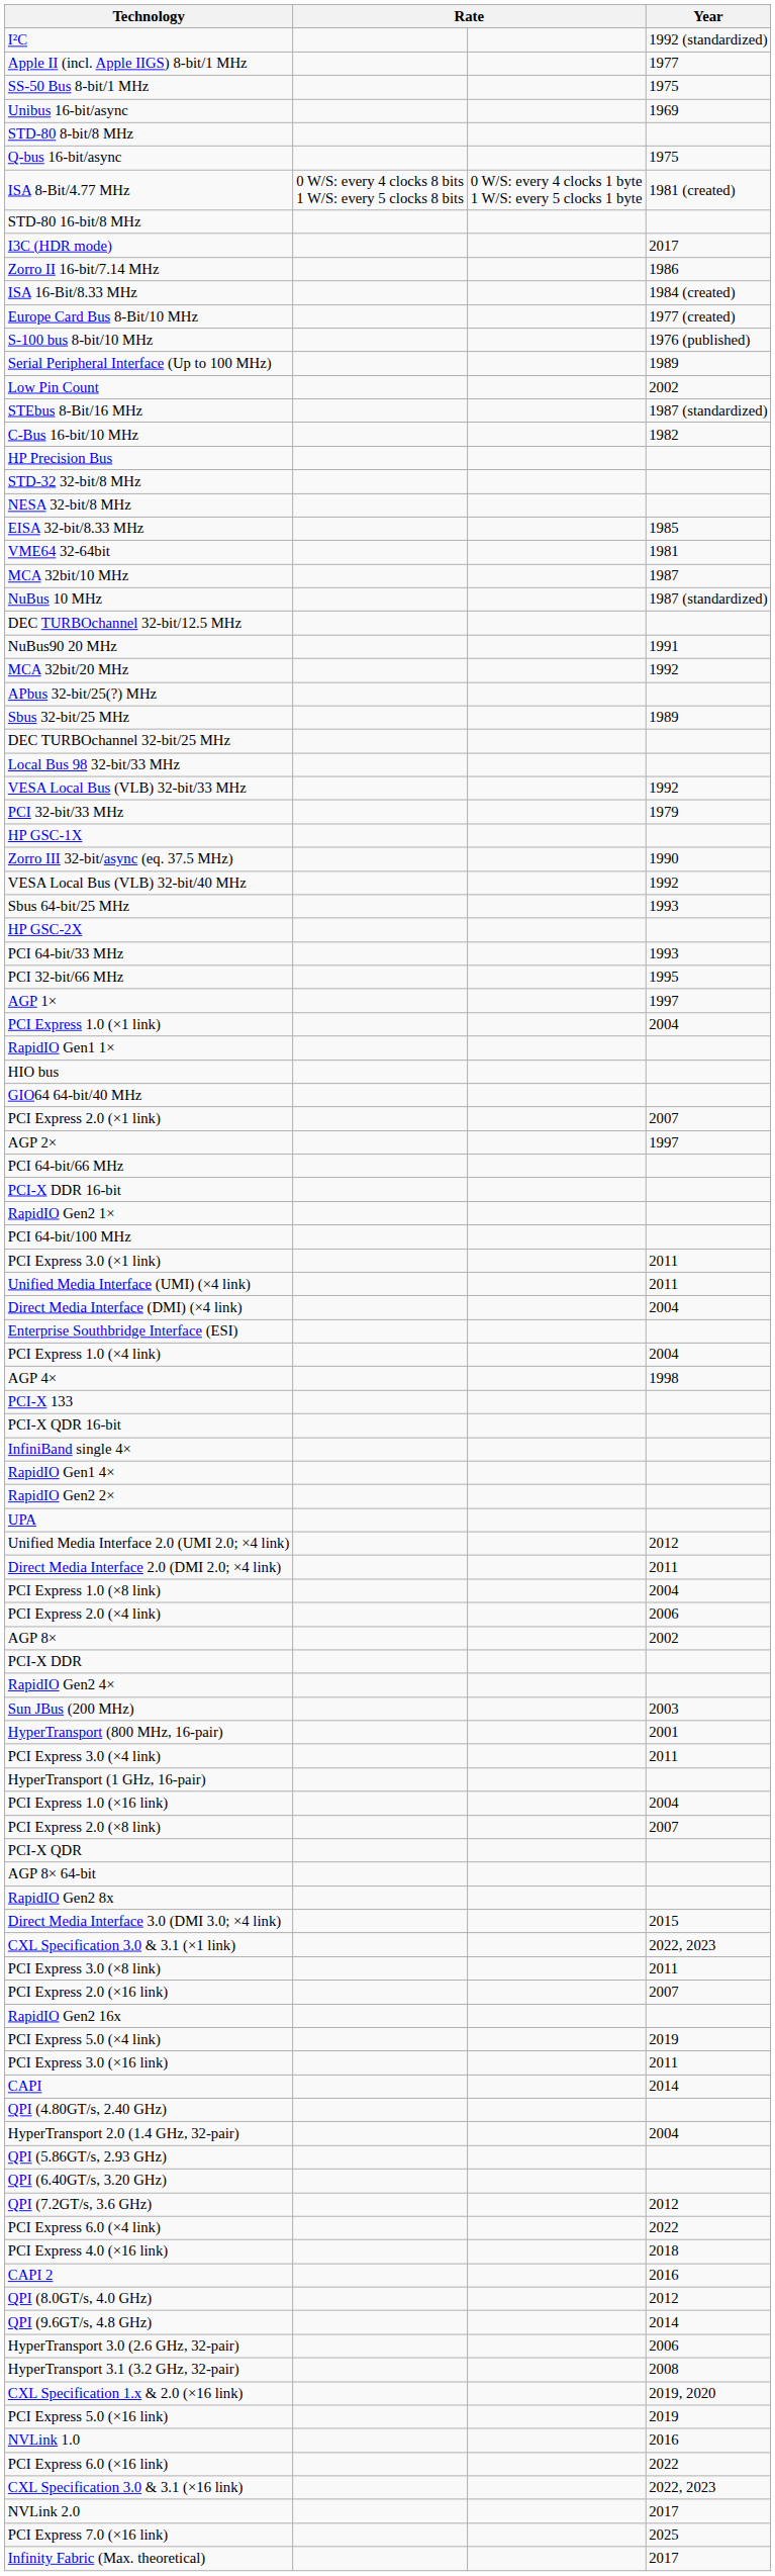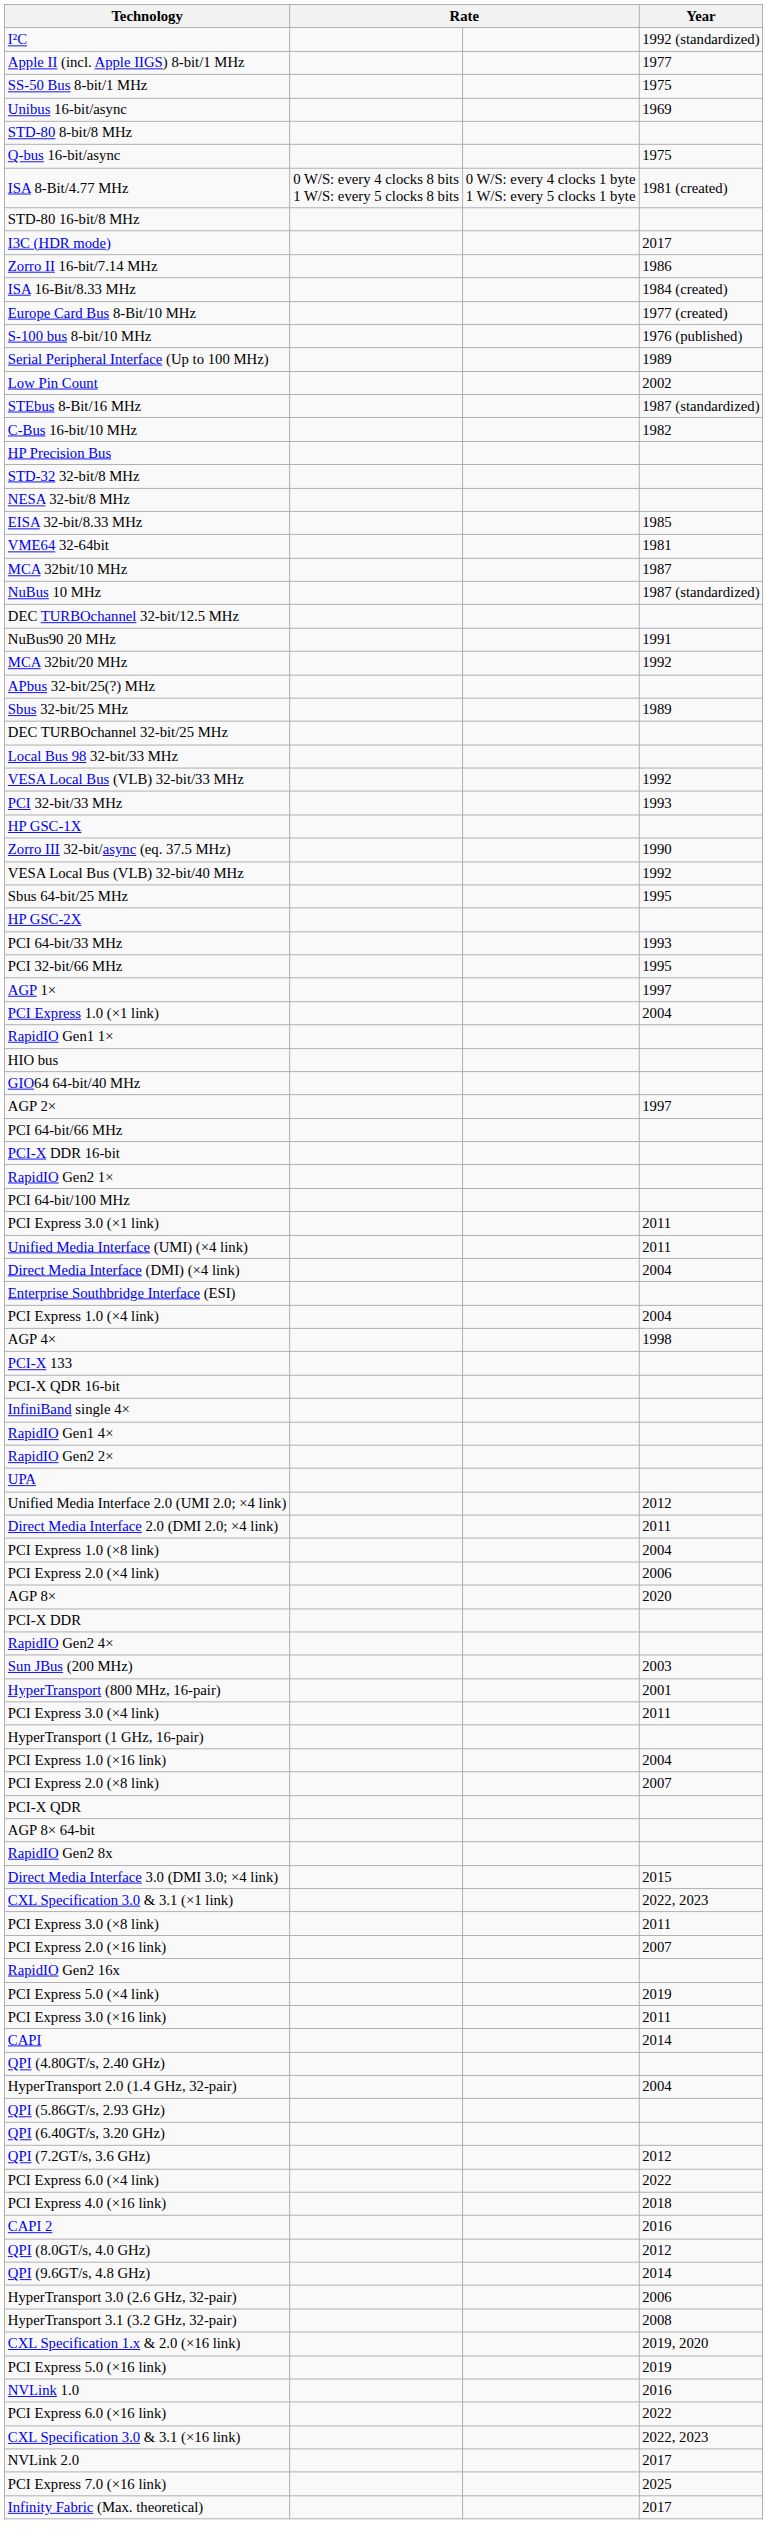 <table class="wikitable sortable">
 <tr>
 <th>Technology</th>
 <th colspan=2>Rate</th>
 <th>Year</th>
 </tr>
 <tr>
 <td><a href='#'>I²C</a></td>
 <td align=right><strong></strong></td>
 <td align=right></td>
 <td>1992 (standardized)</td>
 </tr>
 <tr>
 <td><a href='#'>Apple II</a> (incl. <a href='#'>Apple IIGS</a>) 8-bit/1 MHz</td>
 <td align=right><strong></strong></td>
 <td align=right></td>
 <td>1977</td>
 </tr>
 <tr>
 <td><a href='#'>SS-50 Bus</a> 8-bit/1 MHz</td>
 <td align=right><strong></strong></td>
 <td align=right></td>
 <td>1975</td>
 </tr>
 <tr>
 <td><a href='#'>Unibus</a> 16-bit/async</td>
 <td align=right><strong></strong></td>
 <td align=right></td>
 <td>1969</td>
 </tr>
 <tr>
 <td><a href='#'>STD-80</a> 8-bit/8 MHz</td>
 <td align=right><strong></strong></td>
 <td align=right></td>
 <td></td>
 </tr>
 <tr>
 <td><a href='#'>Q-bus</a> 16-bit/async</td>
 <td align=right><strong></strong></td>
 <td align=right></td>
 <td>1975</td>
 </tr>
 <tr>
 <td><a href='#'>ISA</a> 8-Bit/4.77 MHz</td>
 <td align=right>0 W/S: every 4 clocks 8 bits<br>1 W/S: every 5 clocks 8 bits</td>
 <td align=right>0 W/S: every 4 clocks 1 byte<br>1 W/S: every 5 clocks 1 byte</td>
 <td>1981 (created)</td>
 </tr>
 <tr>
 <td>STD-80 16-bit/8 MHz</td>
 <td align=right><strong></strong></td>
 <td align=right></td>
 <td></td>
 </tr>
 <tr>
 <td><a href='#'>I3C (HDR mode)</a></td>
 <td align="right"><strong></strong></td>
 <td align=right></td>
 <td>2017</td>
 </tr>
 <tr>
 <td><a href='#'>Zorro II</a> 16-bit/7.14 MHz</td>
 <td align=right><strong></strong></td>
 <td align=right></td>
 <td>1986</td>
 </tr>
 <tr>
 <td><a href='#'>ISA</a> 16-Bit/8.33 MHz</td>
 <td align=right><strong></strong></td>
 <td align=right></td>
 <td>1984 (created)</td>
 </tr>
 <tr>
 <td><a href='#'>Europe Card Bus</a> 8-Bit/10 MHz</td>
 <td align=right><strong></strong></td>
 <td align=right></td>
 <td>1977 (created)</td>
 </tr>
 <tr>
 <td><a href='#'>S-100 bus</a> 8-bit/10 MHz</td>
 <td align=right><strong></strong></td>
 <td align=right></td>
 <td>1976 (published)</td>
 </tr>
 <tr>
 <td><a href='#'>Serial Peripheral Interface</a> (Up to 100 MHz)</td>
 <td align=right><strong></strong></td>
 <td align=right></td>
 <td>1989</td>
 </tr>
 <tr>
 <td><a href='#'>Low Pin Count</a></td>
 <td align=right><strong></strong></td>
 <td align=right> </td>
 <td>2002</td>
 </tr>
 <tr>
 <td><a href='#'>STEbus</a> 8-Bit/16 MHz</td>
 <td align=right><strong></strong></td>
 <td align=right></td>
 <td>1987 (standardized)</td>
 </tr>
 <tr>
 <td><a href='#'>C-Bus</a> 16-bit/10 MHz</td>
 <td align=right><strong></strong></td>
 <td align=right></td>
 <td>1982</td>
 </tr>
 <tr>
 <td><a href='#'>HP Precision Bus</a></td>
 <td align=right><strong></strong></td>
 <td align=right></td>
 <td></td>
 </tr>
 <tr>
 <td><a href='#'>STD-32</a> 32-bit/8 MHz</td>
 <td align=right><strong></strong></td>
 <td align=right></td>
 <td></td>
 </tr>
 <tr>
 <td><a href='#'>NESA</a> 32-bit/8 MHz</td>
 <td align=right><strong></strong></td>
 <td align=right></td>
 <td></td>
 </tr>
 <tr>
 <td><a href='#'>EISA</a> 32-bit/8.33 MHz</td>
 <td align=right><strong></strong></td>
 <td align=right></td>
 <td>1985</td>
 </tr>
 <tr>
 <td><a href='#'>VME64</a> 32-64bit</td>
 <td align=right><strong></strong></td>
 <td align=right></td>
 <td>1981</td>
 </tr>
 <tr>
 <td><a href='#'>MCA</a> 32bit/10 MHz</td>
 <td align=right><strong></strong></td>
 <td align=right></td>
 <td>1987</td>
 </tr>
 <tr>
 <td><a href='#'>NuBus</a> 10 MHz</td>
 <td align=right><strong></strong></td>
 <td align=right></td>
 <td>1987 (standardized)</td>
 </tr>
 <tr>
 <td>DEC <a href='#'>TURBOchannel</a> 32-bit/12.5 MHz</td>
 <td align=right><strong></strong></td>
 <td align=right></td>
 <td></td>
 </tr>
 <tr>
 <td>NuBus90 20 MHz</td>
 <td align=right><strong></strong></td>
 <td align=right></td>
 <td>1991</td>
 </tr>
 <tr>
 <td><a href='#'>MCA</a> 32bit/20 MHz</td>
 <td align=right><strong></strong></td>
 <td align=right></td>
 <td>1992</td>
 </tr>
 <tr>
 <td><a href='#'>APbus</a> 32-bit/25(?) MHz</td>
 <td align=right><strong></strong></td>
 <td align=right></td>
 <td></td>
 </tr>
 <tr>
 <td><a href='#'>Sbus</a> 32-bit/25 MHz</td>
 <td align=right><strong></strong></td>
 <td align=right></td>
 <td>1989</td>
 </tr>
 <tr>
 <td>DEC TURBOchannel 32-bit/25 MHz</td>
 <td align=right><strong></strong></td>
 <td align=right></td>
 <td></td>
 </tr>
 <tr>
 <td><a href='#'>Local Bus 98</a> 32-bit/33 MHz</td>
 <td align=right><strong></strong></td>
 <td align=right></td>
 <td></td>
 </tr>
 <tr>
 <td><a href='#'>VESA Local Bus</a> (VLB) 32-bit/33 MHz</td>
 <td align=right><strong></strong></td>
 <td align=right></td>
 <td>1992</td>
 </tr>
 <tr>
 <td><a href='#'>PCI</a> 32-bit/33 MHz</td>
 <td align=right><strong></strong></td>
 <td align=right></td>
-<td>1979</td>
+<td>1993</td>
 </tr>
 <tr>
 <td><a href='#'>HP GSC-1X</a></td>
 <td align=right><strong></strong></td>
 <td align=right></td>
 <td></td>
 </tr>
 <tr>
 <td><a href='#'>Zorro III</a> 32-bit/<a href='#'>async</a> (eq. 37.5 MHz)</td>
 <td align=right><strong></strong></td>
 <td align=right></td>
 <td>1990</td>
 </tr>
 <tr>
 <td>VESA Local Bus (VLB) 32-bit/40 MHz</td>
 <td align=right><strong></strong></td>
 <td align=right></td>
 <td>1992</td>
 </tr>
 <tr>
 <td>Sbus 64-bit/25 MHz</td>
 <td align=right><strong></strong></td>
 <td align=right></td>
-<td>1993</td>
+<td>1995</td>
 </tr>
 <tr>
 <td><a href='#'>HP GSC-2X</a></td>
 <td align=right><strong></strong></td>
 <td align=right></td>
 <td></td>
 </tr>
 <tr>
 <td>PCI 64-bit/33 MHz</td>
 <td align=right><strong></strong></td>
 <td align=right></td>
 <td>1993</td>
 </tr>
 <tr>
 <td>PCI 32-bit/66 MHz</td>
 <td align=right><strong></strong></td>
 <td align=right></td>
 <td>1995</td>
 </tr>
 <tr>
 <td><a href='#'>AGP</a> 1×</td>
 <td align=right><strong></strong></td>
 <td align=right></td>
 <td>1997</td>
 </tr>
 <tr>
 <td><a href='#'>PCI Express</a> 1.0 (×1 link)</td>
 <td align=right><strong></strong></td>
 <td align=right> </td>
 <td>2004</td>
 </tr>
 <tr>
 <td><a href='#'>RapidIO</a> Gen1 1×</td>
 <td align=right><strong></strong></td>
 <td align=right></td>
 <td></td>
 </tr>
 <tr>
 <td>HIO bus</td>
 <td align=right><strong></strong></td>
 <td align=right></td>
 <td></td>
 </tr>
 <tr>
 <td><a href='#'>GIO</a>64 64-bit/40 MHz</td>
 <td align=right><strong></strong></td>
 <td align=right></td>
 <td></td>
-</tr>
-<tr>
-<td>PCI Express 2.0 (×1 link)</td>
-<td align=right><strong></strong></td>
-<td align=right> </td>
-<td>2007</td>
 </tr>
 <tr>
 <td>AGP 2×</td>
 <td align=right><strong></strong></td>
 <td align=right></td>
 <td>1997</td>
 </tr>
 <tr>
 <td>PCI 64-bit/66 MHz</td>
 <td align=right><strong></strong></td>
 <td align=right></td>
 <td></td>
 </tr>
 <tr>
 <td><a href='#'>PCI-X</a> DDR 16-bit</td>
 <td align=right><strong></strong></td>
 <td align=right></td>
 <td></td>
 </tr>
 <tr>
 <td><a href='#'>RapidIO</a> Gen2 1×</td>
 <td align=right><strong></strong></td>
 <td align=right></td>
 <td></td>
 </tr>
 <tr>
 <td>PCI 64-bit/100 MHz</td>
 <td align=right><strong></strong></td>
 <td align=right></td>
 <td></td>
 </tr>
 <tr>
 <td>PCI Express 3.0 (×1 link)</td>
 <td align=right><strong></strong></td>
 <td align=right> </td>
 <td>2011</td>
 </tr>
 <tr>
 <td><a href='#'>Unified Media Interface</a> (UMI) (×4 link)</td>
 <td align=right><strong></strong></td>
 <td align=right> </td>
 <td>2011</td>
 </tr>
 <tr>
 <td><a href='#'>Direct Media Interface</a> (DMI) (×4 link)</td>
 <td align=right><strong></strong></td>
 <td align=right> </td>
 <td>2004</td>
 </tr>
 <tr>
 <td><a href='#'>Enterprise Southbridge Interface</a> (ESI)</td>
 <td align=right><strong></strong></td>
 <td align=right></td>
 <td></td>
 </tr>
 <tr>
 <td>PCI Express 1.0 (×4 link)</td>
 <td align=right><strong></strong></td>
 <td align=right> </td>
 <td>2004</td>
 </tr>
 <tr>
 <td>AGP 4×</td>
 <td align=right><strong></strong></td>
 <td align=right></td>
 <td>1998</td>
 </tr>
 <tr>
 <td><a href='#'>PCI-X</a> 133</td>
 <td align=right><strong></strong></td>
 <td align=right></td>
 <td></td>
 </tr>
 <tr>
 <td>PCI-X QDR 16-bit</td>
 <td align=right><strong></strong></td>
 <td align=right></td>
 <td></td>
 </tr>
 <tr>
 <td><a href='#'>InfiniBand</a> single 4×</td>
 <td align=right><strong></strong></td>
 <td align=right> </td>
 <td></td>
 </tr>
 <tr>
 <td><a href='#'>RapidIO</a> Gen1 4×</td>
 <td align=right><strong></strong></td>
 <td align=right></td>
 <td></td>
 </tr>
 <tr>
 <td><a href='#'>RapidIO</a> Gen2 2×</td>
 <td align=right><strong></strong></td>
 <td align=right></td>
 <td></td>
 </tr>
 <tr>
 <td><a href='#'>UPA</a></td>
 <td align=right><strong></strong></td>
 <td align=right></td>
 <td></td>
 </tr>
 <tr>
 <td>Unified Media Interface 2.0 (UMI 2.0; ×4 link)</td>
 <td align=right><strong></strong></td>
 <td align=right> </td>
 <td>2012</td>
 </tr>
 <tr>
 <td><a href='#'>Direct Media Interface</a> 2.0 (DMI 2.0; ×4 link)</td>
 <td align=right><strong></strong></td>
 <td align=right> </td>
 <td>2011</td>
 </tr>
 <tr>
 <td>PCI Express 1.0 (×8 link)</td>
 <td align=right><strong></strong></td>
 <td align=right> </td>
 <td>2004</td>
 </tr>
 <tr>
 <td>PCI Express 2.0 (×4 link)</td>
 <td align=right><strong></strong></td>
 <td align=right> </td>
 <td>2006</td>
 </tr>
 <tr>
 <td>AGP 8×</td>
 <td align=right><strong></strong></td>
 <td align=right></td>
-<td>2002</td>
+<td>2020</td>
 </tr>
 <tr>
 <td>PCI-X DDR</td>
 <td align=right><strong></strong></td>
 <td align=right></td>
 <td></td>
 </tr>
 <tr>
 <td><a href='#'>RapidIO</a> Gen2 4×</td>
 <td align=right><strong></strong></td>
 <td align=right></td>
 <td></td>
 </tr>
 <tr>
 <td><a href='#'>Sun JBus</a> (200 MHz)</td>
 <td align=right><strong></strong></td>
 <td align=right></td>
 <td>2003</td>
 </tr>
 <tr>
 <td><a href='#'>HyperTransport</a> (800 MHz, 16-pair)</td>
 <td align=right><strong></strong></td>
 <td align=right></td>
 <td>2001</td>
 </tr>
 <tr>
 <td>PCI Express 3.0 (×4 link)</td>
 <td align=right><strong></strong></td>
 <td align=right> </td>
 <td>2011</td>
 </tr>
 <tr>
 <td>HyperTransport (1 GHz, 16-pair)</td>
 <td align=right><strong></strong></td>
 <td align=right></td>
 <td></td>
 </tr>
 <tr>
 <td>PCI Express 1.0 (×16 link)</td>
 <td align=right><strong></strong></td>
 <td align=right> </td>
 <td>2004</td>
 </tr>
 <tr>
 <td>PCI Express 2.0 (×8 link)</td>
 <td align=right><strong></strong></td>
 <td align=right> </td>
 <td>2007</td>
 </tr>
 <tr>
 <td>PCI-X QDR</td>
 <td align=right><strong></strong></td>
 <td align=right></td>
 <td></td>
 </tr>
 <tr>
 <td>AGP 8× 64-bit</td>
 <td align=right><strong></strong></td>
 <td align=right></td>
 <td></td>
 </tr>
 <tr>
 <td><a href='#'>RapidIO</a> Gen2 8x</td>
 <td align=right><strong></strong></td>
 <td align=right></td>
 <td></td>
 </tr>
 <tr>
 <td><a href='#'>Direct Media Interface</a> 3.0 (DMI 3.0; ×4 link)</td>
 <td align=right><strong></strong></td>
 <td align=right> </td>
 <td>2015</td>
 </tr>
 <tr>
 <td><a href='#'>CXL Specification 3.0</a> & 3.1 (×1 link)</td>
 <td align="right"><strong></strong></td>
 <td align=right></td>
 <td>2022, 2023</td>
 </tr>
 <tr>
 <td>PCI Express 3.0 (×8 link)</td>
 <td align=right><strong></strong></td>
 <td align=right> </td>
 <td>2011</td>
 </tr>
 <tr>
 <td>PCI Express 2.0 (×16 link)</td>
 <td align=right><strong></strong></td>
 <td align=right> </td>
 <td>2007</td>
 </tr>
 <tr>
 <td><a href='#'>RapidIO</a> Gen2 16x</td>
 <td align=right><strong></strong></td>
 <td align=right></td>
 <td></td>
 </tr>
 <tr>
 <td>PCI Express 5.0 (×4 link)</td>
 <td align="right"><strong></strong></td>
 <td align=right></td>
 <td>2019</td>
 </tr>
 <tr>
 <td>PCI Express 3.0 (×16 link)</td>
 <td align=right><strong></strong></td>
 <td align=right> </td>
 <td>2011</td>
 </tr>
 <tr>
 <td><a href='#'>CAPI</a></td>
 <td align="right"><strong></strong></td>
 <td align="right"> </td>
 <td>2014</td>
 </tr>
 <tr>
 <td><a href='#'>QPI</a> (4.80GT/s, 2.40 GHz)</td>
 <td align=right><strong></strong></td>
 <td align=right></td>
 <td></td>
 </tr>
 <tr>
 <td>HyperTransport 2.0 (1.4 GHz, 32-pair)</td>
 <td align=right><strong></strong></td>
 <td align=right></td>
 <td>2004</td>
 </tr>
 <tr>
 <td><a href='#'>QPI</a> (5.86GT/s, 2.93 GHz)</td>
 <td align=right><strong></strong></td>
 <td align=right></td>
 <td></td>
 </tr>
 <tr>
 <td><a href='#'>QPI</a> (6.40GT/s, 3.20 GHz)</td>
 <td align=right><strong></strong></td>
 <td align=right></td>
 <td></td>
 </tr>
 <tr>
 <td><a href='#'>QPI</a> (7.2GT/s, 3.6 GHz)</td>
 <td align=right><strong></strong></td>
 <td align=right></td>
 <td>2012</td>
 </tr>
 <tr>
 <td>PCI Express 6.0 (×4 link)</td>
 <td align="right"><strong></strong></td>
 <td align=right></td>
 <td>2022</td>
 </tr>
 <tr>
 <td>PCI Express 4.0 (×16 link)</td>
 <td align=right><strong></strong></td>
 <td align=right></td>
 <td>2018</td>
 </tr>
 <tr>
 <td><a href='#'>CAPI 2</a></td>
 <td align=right><strong></strong></td>
 <td align=right></td>
 <td>2016</td>
 </tr>
 <tr>
 <td><a href='#'>QPI</a> (8.0GT/s, 4.0 GHz)</td>
 <td align=right><strong></strong></td>
 <td align=right></td>
 <td>2012</td>
 </tr>
 <tr>
 <td><a href='#'>QPI</a> (9.6GT/s, 4.8 GHz)</td>
 <td align=right><strong></strong></td>
 <td align=right></td>
 <td>2014</td>
 </tr>
 <tr>
 <td>HyperTransport 3.0 (2.6 GHz, 32-pair)</td>
 <td align=right><strong></strong></td>
 <td align=right></td>
 <td>2006</td>
 </tr>
 <tr>
 <td>HyperTransport 3.1 (3.2 GHz, 32-pair)</td>
 <td align=right><strong></strong></td>
 <td align=right></td>
 <td>2008</td>
 </tr>
 <tr>
 <td><a href='#'>CXL Specification 1.x</a> & 2.0 (×16 link)</td>
 <td align="right"><strong></strong></td>
 <td align=right></td>
 <td>2019, 2020</td>
 </tr>
 <tr>
 <td>PCI Express 5.0 (×16 link) </td>
 <td align="right"><strong></strong></td>
 <td align=right></td>
 <td>2019</td>
 </tr>
 <tr>
 <td><a href='#'>NVLink</a> 1.0</td>
 <td align=right><strong></strong></td>
 <td align=right></td>
 <td>2016</td>
 </tr>
 <tr>
 <td>PCI Express 6.0 (×16 link) </td>
 <td align="right"><strong></strong></td>
 <td align=right></td>
 <td>2022</td>
 </tr>
 <tr>
 <td><a href='#'>CXL Specification 3.0</a> & 3.1 (×16 link)</td>
 <td align="right"><strong></strong></td>
 <td align=right></td>
 <td>2022, 2023</td>
 </tr>
 <tr>
 <td>NVLink 2.0</td>
 <td align=right><strong></strong></td>
 <td align=right></td>
 <td>2017</td>
 </tr>
 <tr>
 <td>PCI Express 7.0 (×16 link)</td>
 <td align="right"><strong></strong></td>
 <td align=right></td>
 <td>2025</td>
 </tr>
 <tr>
 <td><a href='#'>Infinity Fabric</a> (Max. theoretical)</td>
 <td align=right><strong></strong></td>
 <td align=right></td>
 <td>2017</td>
 </tr>
 </table>
